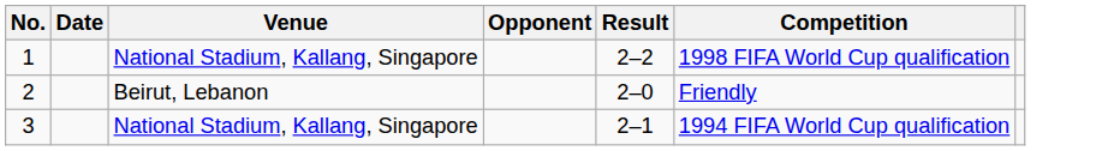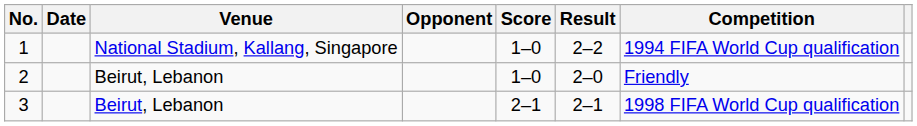 <table class="wikitable sortable">
 <tr>
 <th scope=col>No.</th>
 <th scope=col>Date</th>
 <th scope=col>Venue</th>
 <th scope=col>Opponent</th>
+<th scope=col>Score</th>
 <th scope=col>Result</th>
 <th scope=col>Competition</th>
 <th scope=col class="unsortable"></th>
 </tr>
 <tr>
 <td align="center">1</td>
 <td></td>
 <td><a href='#'>National Stadium</a>, <a href='#'>Kallang</a>, Singapore</td>
 <td></td>
+<td align="center">1–0</td>
 <td align="center">2–2</td>
-<td><a href='#'>1998 FIFA World Cup qualification</a></td>
+<td><a href='#'>1994 FIFA World Cup qualification</a></td>
 <td></td>
 </tr>
 <tr>
 <td align="center">2</td>
 <td></td>
 <td>Beirut, Lebanon</td>
 <td></td>
+<td align="center">1–0</td>
 <td align="center">2–0</td>
 <td><a href='#'>Friendly</a></td>
 <td></td>
 </tr>
 <tr>
 <td align="center">3</td>
 <td></td>
-<td><a href='#'>National Stadium</a>, <a href='#'>Kallang</a>, Singapore</td>
+<td><a href='#'>Beirut</a>, Lebanon</td>
 <td></td>
+<td align="center">2–1</td>
 <td style="text-align:center">2–1</td>
-<td><a href='#'>1994 FIFA World Cup qualification</a></td>
+<td><a href='#'>1998 FIFA World Cup qualification</a></td>
 <td></td>
 </tr>
 </table>
